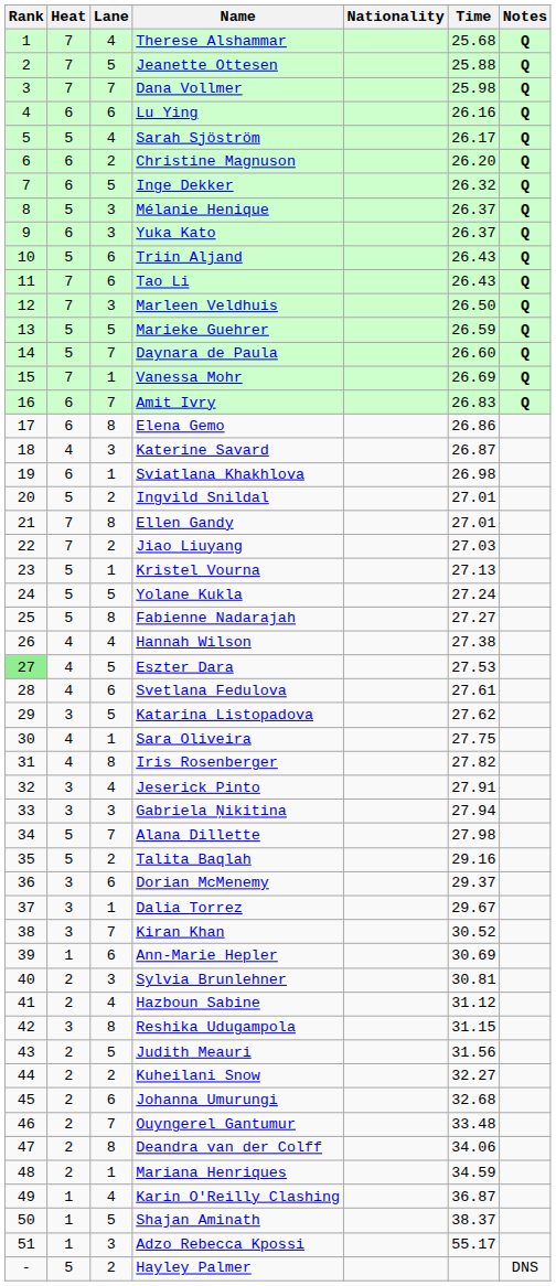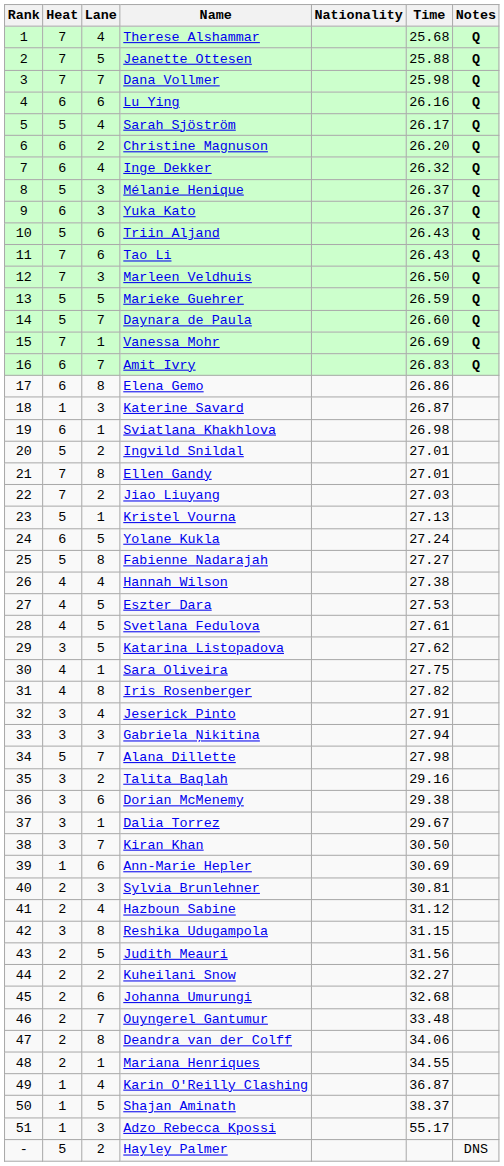 <table class="wikitable sortable" style="text-align:center">
 <tr>
 <th>Rank</th>
 <th>Heat</th>
 <th>Lane</th>
 <th>Name</th>
 <th>Nationality</th>
 <th>Time</th>
 <th>Notes</th>
 </tr>
 <tr bgcolor=ccffcc>
 <td>1</td>
 <td>7</td>
 <td>4</td>
 <td align=left><a href='#'>Therese Alshammar</a></td>
 <td align=left></td>
 <td>25.68</td>
 <td><strong>Q</strong></td>
 </tr>
 <tr bgcolor=ccffcc>
 <td>2</td>
 <td>7</td>
 <td>5</td>
 <td align=left><a href='#'>Jeanette Ottesen</a></td>
 <td align=left></td>
 <td>25.88</td>
 <td><strong>Q</strong></td>
 </tr>
 <tr bgcolor=ccffcc>
 <td>3</td>
 <td>7</td>
 <td>7</td>
 <td align=left><a href='#'>Dana Vollmer</a></td>
 <td align=left></td>
 <td>25.98</td>
 <td><strong>Q</strong></td>
 </tr>
 <tr bgcolor=ccffcc>
 <td>4</td>
 <td>6</td>
 <td>6</td>
 <td align=left><a href='#'>Lu Ying</a></td>
 <td align=left></td>
 <td>26.16</td>
 <td><strong>Q</strong></td>
 </tr>
 <tr bgcolor=ccffcc>
 <td>5</td>
 <td>5</td>
 <td>4</td>
 <td align=left><a href='#'>Sarah Sjöström</a></td>
 <td align=left></td>
 <td>26.17</td>
 <td><strong>Q</strong></td>
 </tr>
 <tr bgcolor=ccffcc>
 <td>6</td>
 <td>6</td>
 <td>2</td>
 <td align=left><a href='#'>Christine Magnuson</a></td>
 <td align=left></td>
 <td>26.20</td>
 <td><strong>Q</strong></td>
 </tr>
 <tr bgcolor=ccffcc>
 <td>7</td>
 <td>6</td>
-<td>5</td>
+<td>4</td>
 <td align=left><a href='#'>Inge Dekker</a></td>
 <td align=left></td>
 <td>26.32</td>
 <td><strong>Q</strong></td>
 </tr>
 <tr bgcolor=ccffcc>
 <td>8</td>
 <td>5</td>
 <td>3</td>
 <td align=left><a href='#'>Mélanie Henique</a></td>
 <td align=left></td>
 <td>26.37</td>
 <td><strong>Q</strong></td>
 </tr>
 <tr bgcolor=ccffcc>
 <td>9</td>
 <td>6</td>
 <td>3</td>
 <td align=left><a href='#'>Yuka Kato</a></td>
 <td align=left></td>
 <td>26.37</td>
 <td><strong>Q</strong></td>
 </tr>
 <tr bgcolor=ccffcc>
 <td>10</td>
 <td>5</td>
 <td>6</td>
 <td align=left><a href='#'>Triin Aljand</a></td>
 <td align=left></td>
 <td>26.43</td>
 <td><strong>Q</strong></td>
 </tr>
 <tr bgcolor=ccffcc>
 <td>11</td>
 <td>7</td>
 <td>6</td>
 <td align=left><a href='#'>Tao Li</a></td>
 <td align=left></td>
 <td>26.43</td>
 <td><strong>Q</strong></td>
 </tr>
 <tr bgcolor=ccffcc>
 <td>12</td>
 <td>7</td>
 <td>3</td>
 <td align=left><a href='#'>Marleen Veldhuis</a></td>
 <td align=left></td>
 <td>26.50</td>
 <td><strong>Q</strong></td>
 </tr>
 <tr bgcolor=ccffcc>
 <td>13</td>
 <td>5</td>
 <td>5</td>
 <td align=left><a href='#'>Marieke Guehrer</a></td>
 <td align=left></td>
 <td>26.59</td>
 <td><strong>Q</strong></td>
 </tr>
 <tr bgcolor=ccffcc>
 <td>14</td>
 <td>5</td>
 <td>7</td>
 <td align=left><a href='#'>Daynara de Paula</a></td>
 <td align=left></td>
 <td>26.60</td>
 <td><strong>Q</strong></td>
 </tr>
 <tr bgcolor=ccffcc>
 <td>15</td>
 <td>7</td>
 <td>1</td>
 <td align=left><a href='#'>Vanessa Mohr</a></td>
 <td align=left></td>
 <td>26.69</td>
 <td><strong>Q</strong></td>
 </tr>
 <tr bgcolor=ccffcc>
 <td>16</td>
 <td>6</td>
 <td>7</td>
 <td align=left><a href='#'>Amit Ivry</a></td>
 <td align=left></td>
 <td>26.83</td>
 <td><strong>Q</strong></td>
 </tr>
 <tr>
 <td>17</td>
 <td>6</td>
 <td>8</td>
 <td align=left><a href='#'>Elena Gemo</a></td>
 <td align=left></td>
 <td>26.86</td>
 <td></td>
 </tr>
 <tr>
 <td>18</td>
-<td>4</td>
+<td>1</td>
 <td>3</td>
 <td align=left><a href='#'>Katerine Savard</a></td>
 <td align=left></td>
 <td>26.87</td>
 <td></td>
 </tr>
 <tr>
 <td>19</td>
 <td>6</td>
 <td>1</td>
 <td align=left><a href='#'>Sviatlana Khakhlova</a></td>
 <td align=left></td>
 <td>26.98</td>
 <td></td>
 </tr>
 <tr>
 <td>20</td>
 <td>5</td>
 <td>2</td>
 <td align=left><a href='#'>Ingvild Snildal</a></td>
 <td align=left></td>
 <td>27.01</td>
 <td></td>
 </tr>
 <tr>
 <td>21</td>
 <td>7</td>
 <td>8</td>
 <td align=left><a href='#'>Ellen Gandy</a></td>
 <td align=left></td>
 <td>27.01</td>
 <td></td>
 </tr>
 <tr>
 <td>22</td>
 <td>7</td>
 <td>2</td>
 <td align=left><a href='#'>Jiao Liuyang</a></td>
 <td align=left></td>
 <td>27.03</td>
 <td></td>
 </tr>
 <tr>
 <td>23</td>
 <td>5</td>
 <td>1</td>
 <td align=left><a href='#'>Kristel Vourna</a></td>
 <td align=left></td>
 <td>27.13</td>
 <td></td>
 </tr>
 <tr>
 <td>24</td>
-<td>5</td>
+<td>6</td>
 <td>5</td>
 <td align=left><a href='#'>Yolane Kukla</a></td>
 <td align=left></td>
 <td>27.24</td>
 <td></td>
 </tr>
 <tr>
 <td>25</td>
 <td>5</td>
 <td>8</td>
 <td align=left><a href='#'>Fabienne Nadarajah</a></td>
 <td align=left></td>
 <td>27.27</td>
 <td></td>
 </tr>
 <tr>
 <td>26</td>
 <td>4</td>
 <td>4</td>
 <td align=left><a href='#'>Hannah Wilson</a></td>
 <td align=left></td>
 <td>27.38</td>
 <td></td>
 </tr>
 <tr>
-<td style="background: lightgreen;">27</td>
+<td>27</td>
 <td>4</td>
 <td>5</td>
 <td align=left><a href='#'>Eszter Dara</a></td>
 <td align=left></td>
 <td>27.53</td>
 <td></td>
 </tr>
 <tr>
 <td>28</td>
 <td>4</td>
-<td>6</td>
+<td>5</td>
 <td align=left><a href='#'>Svetlana Fedulova</a></td>
 <td align=left></td>
 <td>27.61</td>
 <td></td>
 </tr>
 <tr>
 <td>29</td>
 <td>3</td>
 <td>5</td>
 <td align=left><a href='#'>Katarina Listopadova</a></td>
 <td align=left></td>
 <td>27.62</td>
 <td></td>
 </tr>
 <tr>
 <td>30</td>
 <td>4</td>
 <td>1</td>
 <td align=left><a href='#'>Sara Oliveira</a></td>
 <td align=left></td>
 <td>27.75</td>
 <td></td>
 </tr>
 <tr>
 <td>31</td>
 <td>4</td>
 <td>8</td>
 <td align=left><a href='#'>Iris Rosenberger</a></td>
 <td align=left></td>
 <td>27.82</td>
 <td></td>
 </tr>
 <tr>
 <td>32</td>
 <td>3</td>
 <td>4</td>
 <td align=left><a href='#'>Jeserick Pinto</a></td>
 <td align=left></td>
 <td>27.91</td>
 <td></td>
 </tr>
 <tr>
 <td>33</td>
 <td>3</td>
 <td>3</td>
 <td align=left><a href='#'>Gabriela Ņikitina</a></td>
 <td align=left></td>
 <td>27.94</td>
 <td></td>
 </tr>
 <tr>
 <td>34</td>
 <td>5</td>
 <td>7</td>
 <td align=left><a href='#'>Alana Dillette</a></td>
 <td align=left></td>
 <td>27.98</td>
 <td></td>
 </tr>
 <tr>
 <td>35</td>
-<td>5</td>
+<td>3</td>
 <td>2</td>
 <td align=left><a href='#'>Talita Baqlah</a></td>
 <td align=left></td>
 <td>29.16</td>
 <td></td>
 </tr>
 <tr>
 <td>36</td>
 <td>3</td>
 <td>6</td>
 <td align=left><a href='#'>Dorian McMenemy</a></td>
 <td align=left></td>
-<td>29.37</td>
+<td>29.38</td>
 <td></td>
 </tr>
 <tr>
 <td>37</td>
 <td>3</td>
 <td>1</td>
 <td align=left><a href='#'>Dalia Torrez</a></td>
 <td align=left></td>
 <td>29.67</td>
 <td></td>
 </tr>
 <tr>
 <td>38</td>
 <td>3</td>
 <td>7</td>
 <td align=left><a href='#'>Kiran Khan</a></td>
 <td align=left></td>
-<td>30.52</td>
+<td>30.50</td>
 <td></td>
 </tr>
 <tr>
 <td>39</td>
 <td>1</td>
 <td>6</td>
 <td align=left><a href='#'>Ann-Marie Hepler</a></td>
 <td align=left></td>
 <td>30.69</td>
 <td></td>
 </tr>
 <tr>
 <td>40</td>
 <td>2</td>
 <td>3</td>
 <td align=left><a href='#'>Sylvia Brunlehner</a></td>
 <td align=left></td>
 <td>30.81</td>
 <td></td>
 </tr>
 <tr>
 <td>41</td>
 <td>2</td>
 <td>4</td>
 <td align=left><a href='#'>Hazboun Sabine</a></td>
 <td align=left></td>
 <td>31.12</td>
 <td></td>
 </tr>
 <tr>
 <td>42</td>
 <td>3</td>
 <td>8</td>
 <td align=left><a href='#'>Reshika Udugampola</a></td>
 <td align=left></td>
 <td>31.15</td>
 <td></td>
 </tr>
 <tr>
 <td>43</td>
 <td>2</td>
 <td>5</td>
 <td align=left><a href='#'>Judith Meauri</a></td>
 <td align=left></td>
 <td>31.56</td>
 <td></td>
 </tr>
 <tr>
 <td>44</td>
 <td>2</td>
 <td>2</td>
 <td align=left><a href='#'>Kuheilani Snow</a></td>
 <td align=left></td>
 <td>32.27</td>
 <td></td>
 </tr>
 <tr>
 <td>45</td>
 <td>2</td>
 <td>6</td>
 <td align=left><a href='#'>Johanna Umurungi</a></td>
 <td align=left></td>
 <td>32.68</td>
 <td></td>
 </tr>
 <tr>
 <td>46</td>
 <td>2</td>
 <td>7</td>
 <td align=left><a href='#'>Ouyngerel Gantumur</a></td>
 <td align=left></td>
 <td>33.48</td>
 <td></td>
 </tr>
 <tr>
 <td>47</td>
 <td>2</td>
 <td>8</td>
 <td align=left><a href='#'>Deandra van der Colff</a></td>
 <td align=left></td>
 <td>34.06</td>
 <td></td>
 </tr>
 <tr>
 <td>48</td>
 <td>2</td>
 <td>1</td>
 <td align=left><a href='#'>Mariana Henriques</a></td>
 <td align=left></td>
-<td>34.59</td>
+<td>34.55</td>
 <td></td>
 </tr>
 <tr>
 <td>49</td>
 <td>1</td>
 <td>4</td>
 <td align=left><a href='#'>Karin O'Reilly Clashing</a></td>
 <td align=left></td>
 <td>36.87</td>
 <td></td>
 </tr>
 <tr>
 <td>50</td>
 <td>1</td>
 <td>5</td>
 <td align=left><a href='#'>Shajan Aminath</a></td>
 <td align=left></td>
 <td>38.37</td>
 <td></td>
 </tr>
 <tr>
 <td>51</td>
 <td>1</td>
 <td>3</td>
 <td align=left><a href='#'>Adzo Rebecca Kpossi</a></td>
 <td align=left></td>
 <td>55.17</td>
 <td></td>
 </tr>
 <tr>
 <td>-</td>
 <td>5</td>
 <td>2</td>
 <td align=left><a href='#'>Hayley Palmer</a></td>
 <td align=left></td>
 <td></td>
 <td>DNS</td>
 </tr>
 </table>
